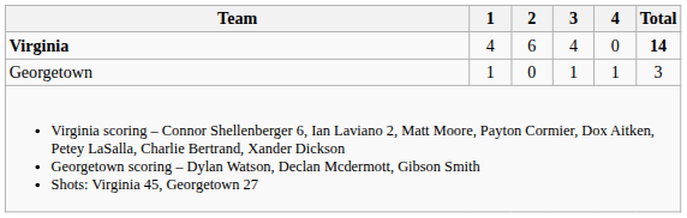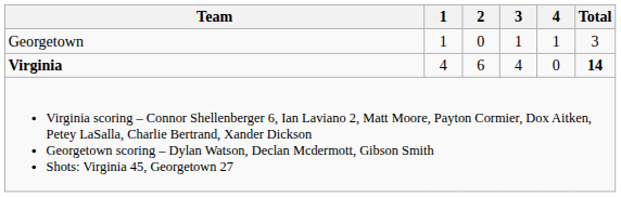 <table class="wikitable" style="text-align:center; max-width:40em">
 <tr>
 <th>Team</th>
 <th style="width:2em">1</th>
 <th style="width:2em">2</th>
 <th style="width:2em">3</th>
 <th style="width:2em">4</th>
 <th style="width:2em">Total</th>
 </tr>
 <tr>
+<td style="text-align:left">Georgetown</td>
+<td>1</td>
+<td>0</td>
+<td>1</td>
+<td>1</td>
+<td>3</td>
+</tr>
+<tr>
 <td style="text-align:left"><strong>Virginia</strong></td>
 <td>4</td>
 <td>6</td>
 <td>4</td>
 <td>0</td>
 <td><strong>14</strong></td>
 </tr>
 <tr>
-<td style="text-align:left">Georgetown</td>
-<td>1</td>
-<td>0</td>
-<td>1</td>
-<td>1</td>
-<td>3</td>
-</tr>
-<tr>
 <td colspan=6 style="text-align:left; font-size:88%;"><br><ul><li>Virginia scoring – Connor Shellenberger 6, Ian Laviano 2, Matt Moore, Payton Cormier, Dox Aitken, Petey LaSalla, Charlie Bertrand, Xander Dickson</li><li>Georgetown scoring – Dylan Watson, Declan Mcdermott, Gibson Smith</li><li>Shots: Virginia 45, Georgetown 27</li></ul></td>
 </tr>
 </table>
